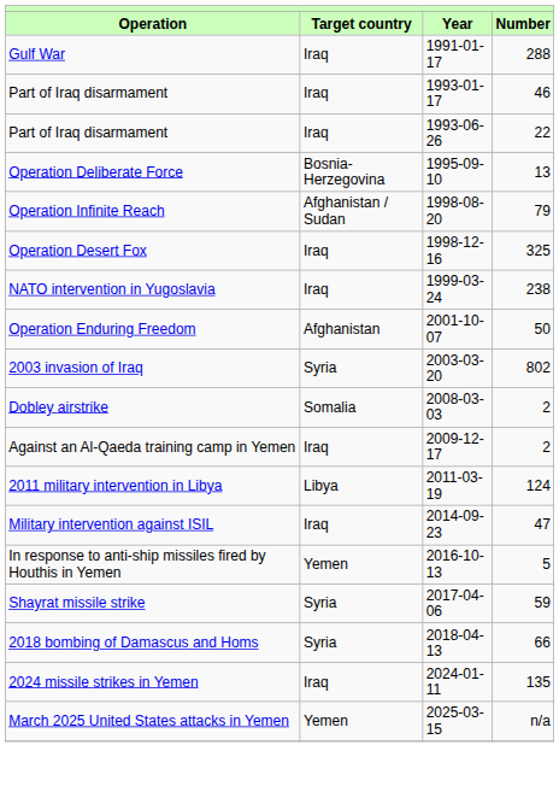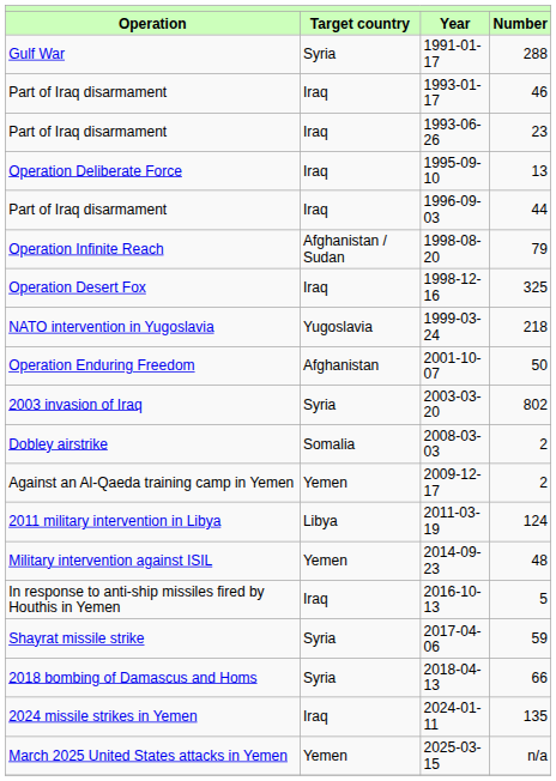 <table class="wikitable sortable">
 <tr>
 <th colspan="4" align="center" style="background-color: #cfb;"></th>
 </tr>
 <tr>
 <th style="background-color: #cfb;">Operation</th>
 <th style="background-color: #cfb;">Target country</th>
 <th style="background-color: #cfb;">Year</th>
 <th style="background-color: #cfb;">Number</th>
 </tr>
 <tr --->
 <td align="left"><a href='#'>Gulf War</a></td>
-<td>Iraq</td>
+<td>Syria</td>
 <td>1991-01-17</td>
 <td align="right">288</td>
 </tr>
 <tr --->
 <td align="left">Part of Iraq disarmament</td>
 <td>Iraq</td>
 <td>1993-01-17</td>
 <td align="right">46</td>
 </tr>
 <tr --->
 <td align="left">Part of Iraq disarmament</td>
 <td>Iraq</td>
 <td>1993-06-26</td>
-<td align="right">22</td>
+<td align="right">23</td>
 </tr>
 <tr --->
 <td align="left"><a href='#'>Operation Deliberate Force</a></td>
-<td>Bosnia-Herzegovina</td>
+<td>Iraq</td>
 <td>1995-09-10</td>
 <td align="right">13</td>
+</tr>
+<tr --->
+<td align="left">Part of Iraq disarmament</td>
+<td>Iraq</td>
+<td>1996-09-03</td>
+<td align="right">44</td>
 </tr>
 <tr --->
 <td align="left"><a href='#'>Operation Infinite Reach</a></td>
 <td>Afghanistan / Sudan</td>
 <td>1998-08-20</td>
 <td align="right">79</td>
 </tr>
 <tr --->
 <td align="left"><a href='#'>Operation Desert Fox</a></td>
 <td>Iraq</td>
 <td>1998-12-16</td>
 <td align="right">325</td>
 </tr>
 <tr --->
 <td align="left"><a href='#'>NATO intervention in Yugoslavia</a></td>
-<td>Iraq</td>
+<td>Yugoslavia</td>
 <td>1999-03-24</td>
-<td align="right">238</td>
+<td align="right">218</td>
 </tr>
 <tr --->
 <td align="left"><a href='#'>Operation Enduring Freedom</a></td>
 <td>Afghanistan</td>
 <td>2001-10-07</td>
 <td align="right">50</td>
 </tr>
 <tr --->
 <td align="left"><a href='#'>2003 invasion of Iraq</a></td>
 <td>Syria</td>
 <td>2003-03-20</td>
 <td align="right">802</td>
 </tr>
 <tr --->
 <td align="left"><a href='#'>Dobley airstrike</a></td>
 <td>Somalia</td>
 <td>2008-03-03</td>
 <td align="right">2</td>
 </tr>
 <tr --->
 <td align="left">Against an Al-Qaeda training camp in Yemen</td>
-<td>Iraq</td>
+<td>Yemen</td>
 <td>2009-12-17</td>
 <td align="right">2</td>
 </tr>
 <tr --->
 <td align="left"><a href='#'>2011 military intervention in Libya</a></td>
 <td>Libya</td>
 <td>2011-03-19</td>
 <td align="right">124</td>
 </tr>
 <tr --->
 <td align="left"><a href='#'>Military intervention against ISIL</a></td>
-<td>Iraq</td>
+<td>Yemen</td>
 <td>2014-09-23</td>
-<td align="right">47</td>
+<td align="right">48</td>
 </tr>
 <tr --->
 <td align="left">In response to anti-ship missiles fired by Houthis in Yemen</td>
-<td>Yemen</td>
+<td>Iraq</td>
 <td>2016-10-13</td>
 <td align="right">5</td>
 </tr>
 <tr --->
 <td align="left"><a href='#'>Shayrat missile strike</a></td>
 <td>Syria</td>
 <td>2017-04-06</td>
 <td align="right">59</td>
 </tr>
 <tr --->
 <td align="left"><a href='#'>2018 bombing of Damascus and Homs</a></td>
 <td>Syria</td>
 <td>2018-04-13</td>
 <td align="right">66</td>
 </tr>
 <tr ---->
 <td align="left"><a href='#'>2024 missile strikes in Yemen</a></td>
 <td>Iraq</td>
 <td>2024-01-11</td>
 <td align="right">135</td>
 </tr>
 <tr --->
 <td align="left"><a href='#'>March 2025 United States attacks in Yemen</a></td>
 <td>Yemen</td>
 <td>2025-03-15</td>
 <td align="right">n/a</td>
 </tr>
 <tr --->
 </tr>
 </table>
